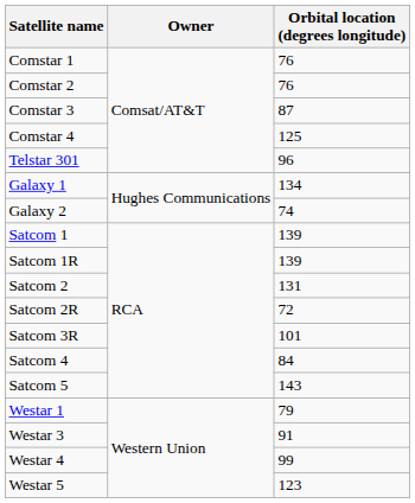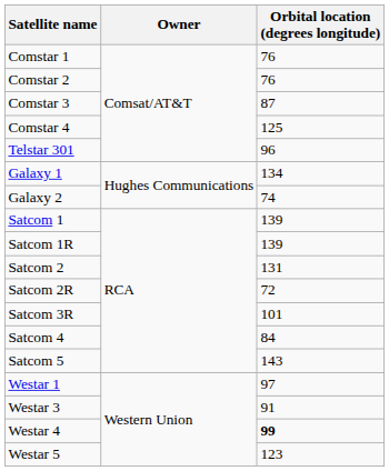 <table class="wikitable">
 <tr>
 <th>Satellite name</th>
 <th>Owner</th>
 <th>Orbital location<br>(degrees longitude)</th>
 </tr>
 <tr>
 <td>Comstar 1</td>
 <td rowspan="5">Comsat/AT&T</td>
 <td>76</td>
 </tr>
 <tr>
 <td>Comstar 2</td>
 <td>76</td>
 </tr>
 <tr>
 <td>Comstar 3</td>
 <td>87</td>
 </tr>
 <tr>
 <td>Comstar 4</td>
 <td>125</td>
 </tr>
 <tr>
 <td><a href='#'>Telstar 301</a></td>
 <td>96</td>
 </tr>
 <tr>
 <td><a href='#'>Galaxy 1</a></td>
 <td rowspan="2">Hughes Communications</td>
 <td>134</td>
 </tr>
 <tr>
 <td>Galaxy 2</td>
 <td>74</td>
 </tr>
 <tr>
 <td><a href='#'>Satcom</a> 1</td>
 <td rowspan="7">RCA</td>
 <td>139</td>
 </tr>
 <tr>
 <td>Satcom 1R</td>
 <td>139</td>
 </tr>
 <tr>
 <td>Satcom 2</td>
 <td>131</td>
 </tr>
 <tr>
 <td>Satcom 2R</td>
 <td>72</td>
 </tr>
 <tr>
 <td>Satcom 3R</td>
 <td>101</td>
 </tr>
 <tr>
 <td>Satcom 4</td>
 <td>84</td>
 </tr>
 <tr>
 <td>Satcom 5</td>
 <td>143</td>
 </tr>
 <tr>
 <td><a href='#'>Westar 1</a></td>
 <td rowspan="4">Western Union</td>
-<td>79</td>
+<td>97</td>
 </tr>
 <tr>
 <td>Westar 3</td>
 <td>91</td>
 </tr>
 <tr>
 <td>Westar 4</td>
-<td>99</td>
+<td><strong>99</strong></td>
 </tr>
 <tr>
 <td>Westar 5</td>
 <td>123</td>
 </tr>
 </table>
